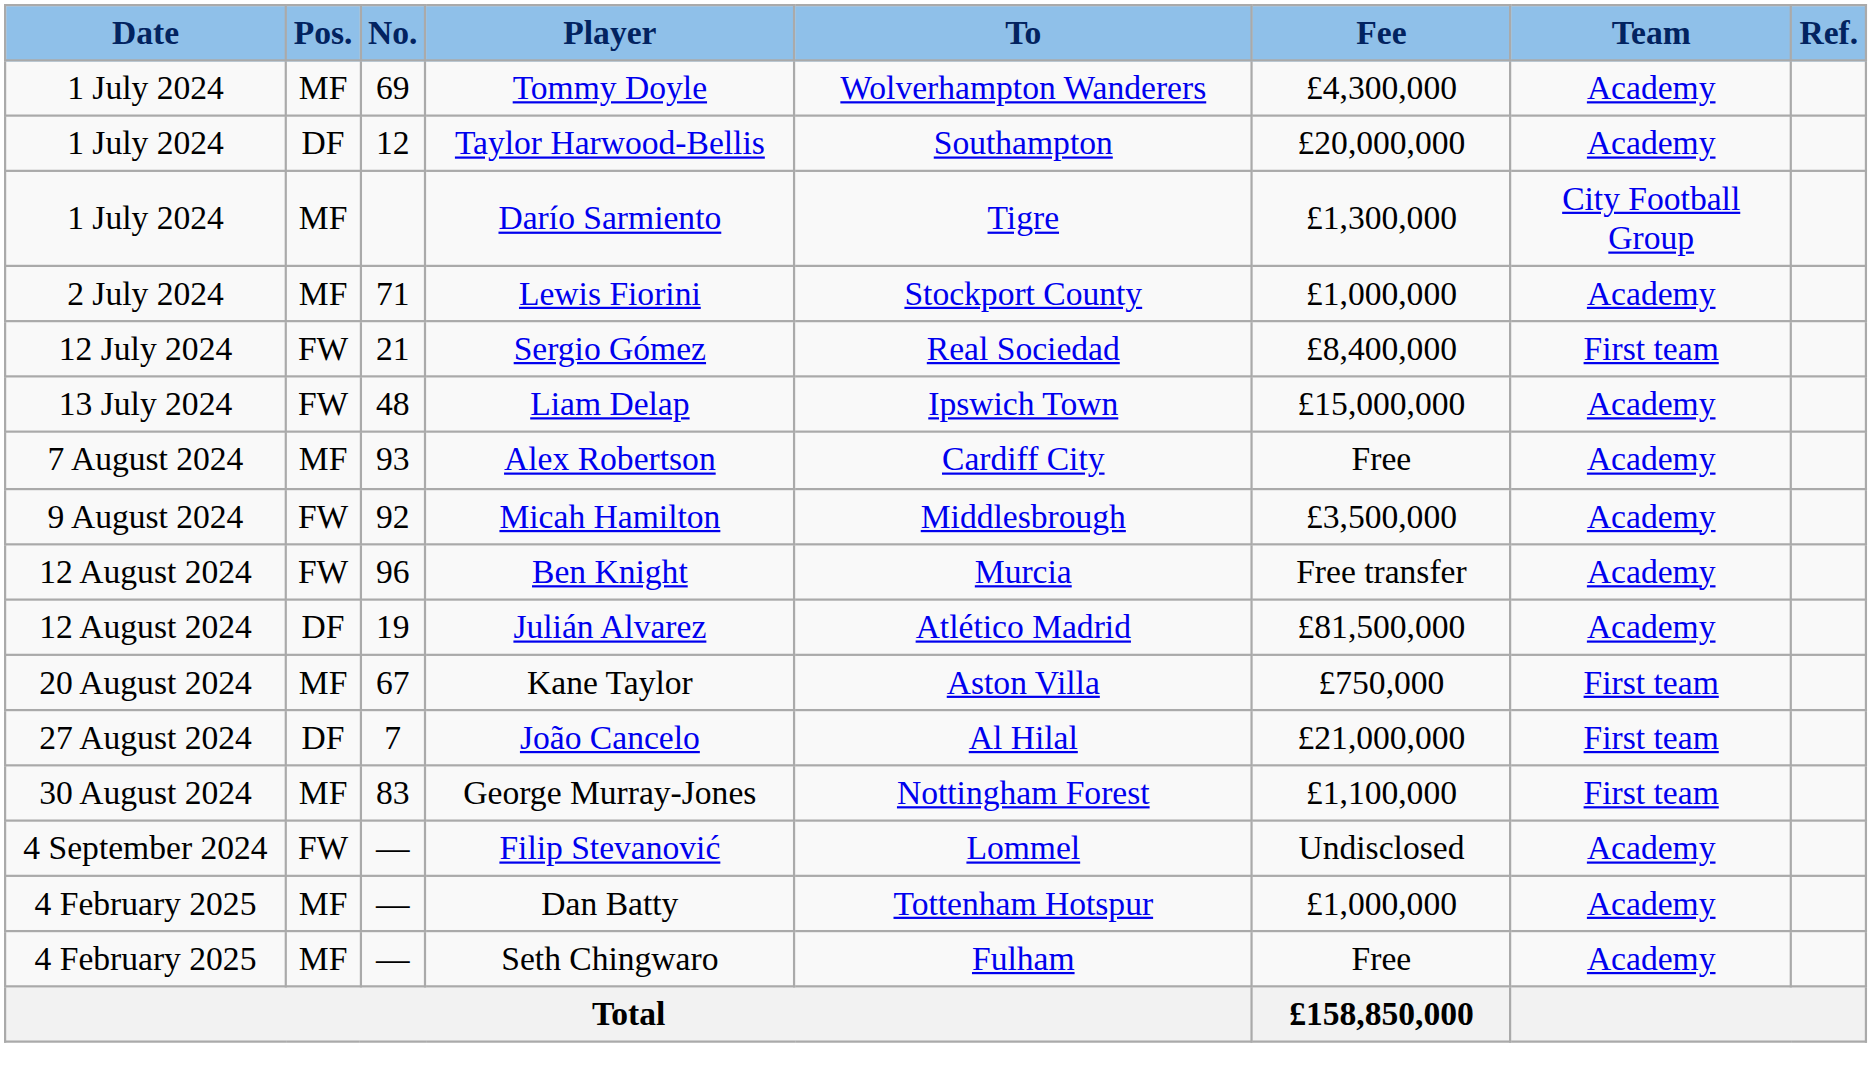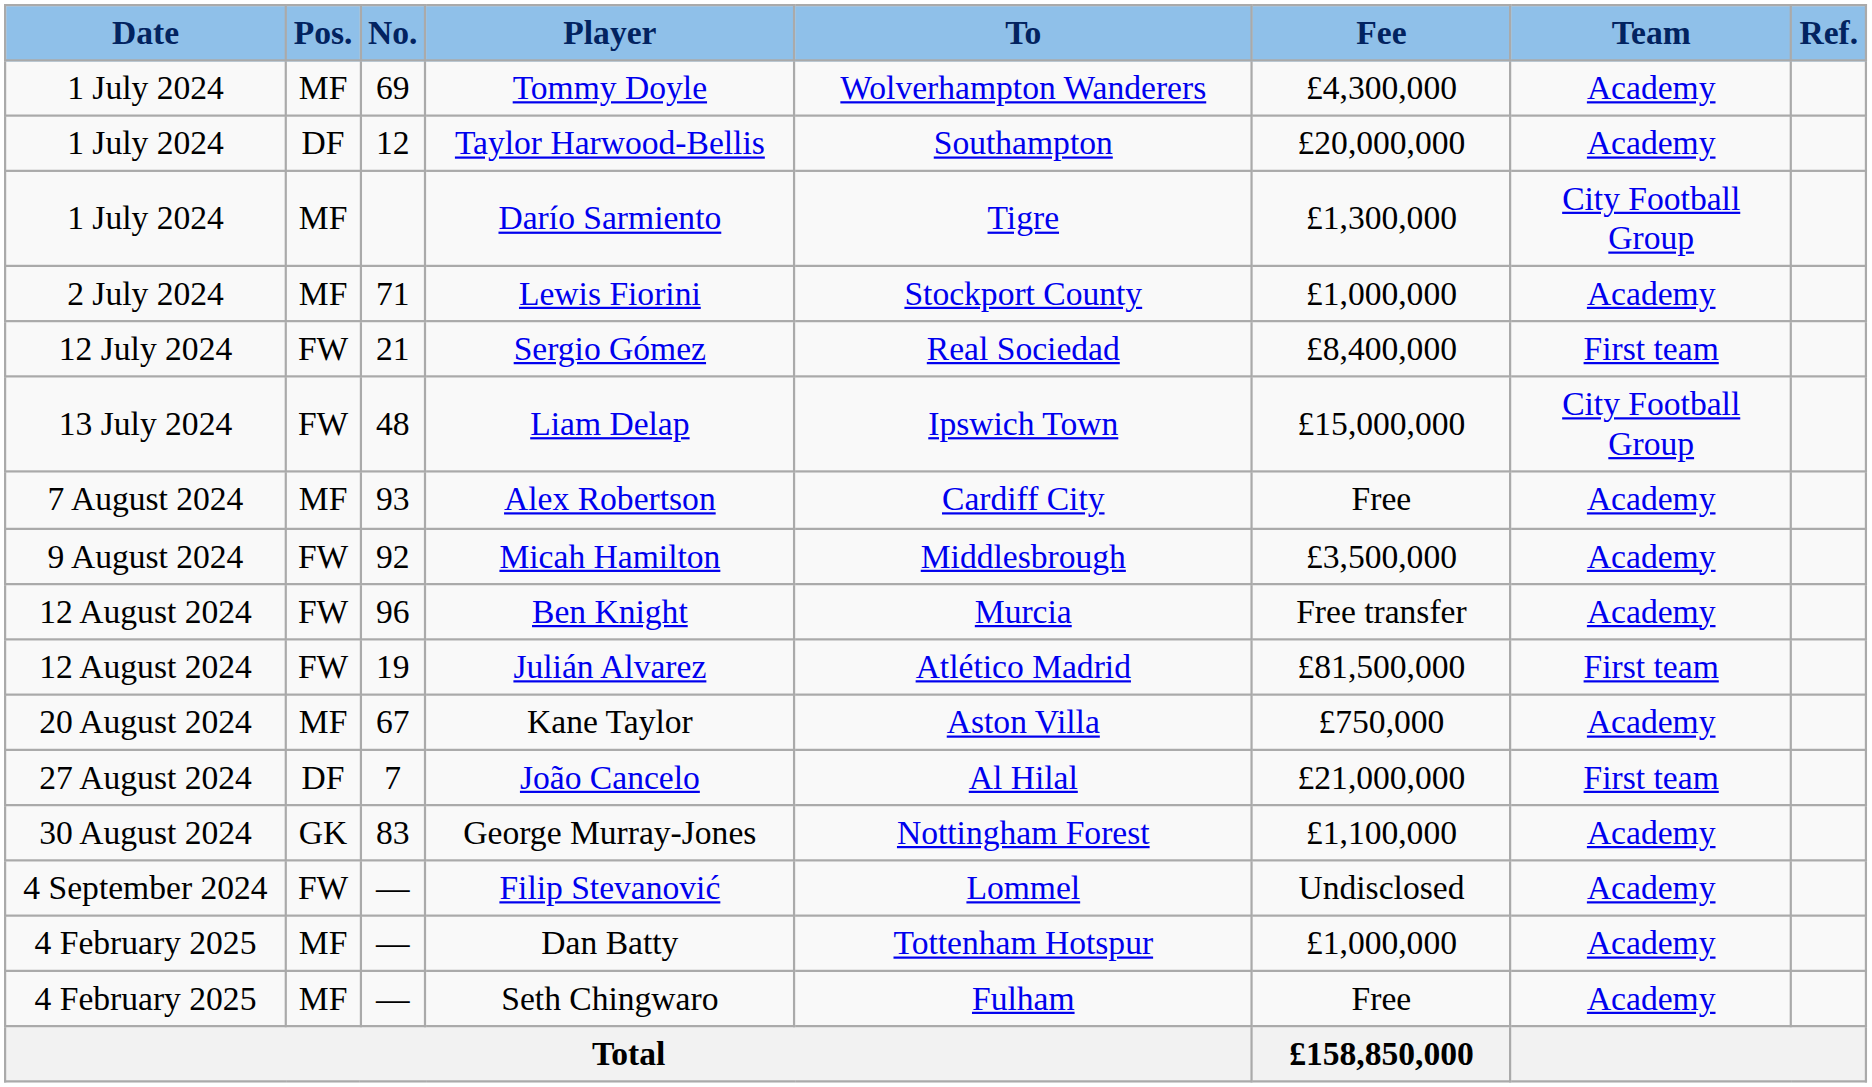 <table class="wikitable" style="text-align:center; font-size:95%; ">
 <tr>
 <th style="background:#8FC0E9; color:#022360; width:120px;">Date</th>
 <th style="background:#8FC0E9; color:#022360; width:20px;">Pos.</th>
 <th style="background:#8FC0E9; color:#022360; width:20px;">No.</th>
 <th style="background:#8FC0E9; color:#022360; width:160px;">Player</th>
 <th style="background:#8FC0E9; color:#022360; width:200px;">To</th>
 <th style="background:#8FC0E9; color:#022360; width:110px;">Fee</th>
 <th style="background:#8FC0E9; color:#022360; width:120px;">Team</th>
 <th style="background:#8FC0E9; color:#022360; width:25px;">Ref.</th>
 </tr>
 <tr>
 <td>1 July 2024</td>
 <td>MF</td>
 <td>69</td>
 <td> <a href='#'>Tommy Doyle</a></td>
 <td><a href='#'>Wolverhampton Wanderers</a></td>
 <td>£4,300,000</td>
 <td><a href='#'>Academy</a></td>
 <td></td>
 </tr>
 <tr>
 <td>1 July 2024</td>
 <td>DF</td>
 <td>12</td>
 <td> <a href='#'>Taylor Harwood-Bellis</a></td>
 <td><a href='#'>Southampton</a></td>
 <td>£20,000,000</td>
 <td><a href='#'>Academy</a></td>
 <td></td>
 </tr>
 <tr>
 <td>1 July 2024</td>
 <td>MF</td>
 <td></td>
 <td> <a href='#'>Darío Sarmiento</a></td>
 <td> <a href='#'>Tigre</a></td>
 <td>£1,300,000</td>
 <td><a href='#'>City Football Group</a></td>
 <td></td>
 </tr>
 <tr>
 <td>2 July 2024</td>
 <td>MF</td>
 <td>71</td>
 <td> <a href='#'>Lewis Fiorini</a></td>
 <td><a href='#'>Stockport County</a></td>
 <td>£1,000,000</td>
 <td><a href='#'>Academy</a></td>
 <td></td>
 </tr>
 <tr>
 <td>12 July 2024</td>
 <td>FW</td>
 <td>21</td>
 <td> <a href='#'>Sergio Gómez</a></td>
 <td> <a href='#'>Real Sociedad</a></td>
 <td>£8,400,000</td>
 <td><a href='#'>First team</a></td>
 <td></td>
 </tr>
 <tr>
 <td>13 July 2024</td>
 <td>FW</td>
 <td>48</td>
 <td> <a href='#'>Liam Delap</a></td>
 <td><a href='#'>Ipswich Town</a></td>
 <td>£15,000,000</td>
-<td><a href='#'>Academy</a></td>
+<td><a href='#'>City Football Group</a></td>
 <td></td>
 </tr>
 <tr>
 <td>7 August 2024</td>
 <td>MF</td>
 <td>93</td>
 <td> <a href='#'>Alex Robertson</a></td>
 <td> <a href='#'>Cardiff City</a></td>
 <td>Free</td>
 <td><a href='#'>Academy</a></td>
 <td></td>
 </tr>
 <tr>
 <td>9 August 2024</td>
 <td>FW</td>
 <td>92</td>
 <td> <a href='#'>Micah Hamilton</a></td>
 <td><a href='#'>Middlesbrough</a></td>
 <td>£3,500,000</td>
 <td><a href='#'>Academy</a></td>
 <td></td>
 </tr>
 <tr>
 <td>12 August 2024</td>
 <td>FW</td>
 <td>96</td>
 <td> <a href='#'>Ben Knight</a></td>
 <td> <a href='#'>Murcia</a></td>
 <td>Free transfer</td>
 <td><a href='#'>Academy</a></td>
 <td></td>
 </tr>
 <tr>
 <td>12 August 2024</td>
-<td>DF</td>
+<td>FW</td>
 <td>19</td>
 <td> <a href='#'>Julián Alvarez</a></td>
 <td> <a href='#'>Atlético Madrid</a></td>
 <td>£81,500,000</td>
-<td><a href='#'>Academy</a></td>
+<td><a href='#'>First team</a></td>
 <td></td>
 </tr>
 <tr>
 <td>20 August 2024</td>
 <td>MF</td>
 <td>67</td>
 <td> Kane Taylor</td>
 <td><a href='#'>Aston Villa</a></td>
 <td>£750,000</td>
-<td><a href='#'>First team</a></td>
+<td><a href='#'>Academy</a></td>
 <td></td>
 </tr>
 <tr>
 <td>27 August 2024</td>
 <td>DF</td>
 <td>7</td>
 <td> <a href='#'>João Cancelo</a></td>
 <td> <a href='#'>Al Hilal</a></td>
 <td>£21,000,000</td>
 <td><a href='#'>First team</a></td>
 <td></td>
 </tr>
 <tr>
 <td>30 August 2024</td>
-<td>MF</td>
+<td>GK</td>
 <td>83</td>
 <td> George Murray-Jones</td>
 <td><a href='#'>Nottingham Forest</a></td>
 <td>£1,100,000</td>
-<td><a href='#'>First team</a></td>
+<td><a href='#'>Academy</a></td>
 <td></td>
 </tr>
 <tr>
 <td>4 September 2024</td>
 <td>FW</td>
 <td>—</td>
 <td> <a href='#'>Filip Stevanović</a></td>
 <td> <a href='#'>Lommel</a></td>
 <td>Undisclosed</td>
 <td><a href='#'>Academy</a></td>
 <td></td>
 </tr>
 <tr>
 <td>4 February 2025</td>
 <td>MF</td>
 <td>—</td>
 <td> Dan Batty</td>
 <td><a href='#'>Tottenham Hotspur</a></td>
 <td>£1,000,000</td>
 <td><a href='#'>Academy</a></td>
 <td></td>
 </tr>
 <tr>
 <td>4 February 2025</td>
 <td>MF</td>
 <td>—</td>
 <td> Seth Chingwaro</td>
 <td><a href='#'>Fulham</a></td>
 <td>Free</td>
 <td><a href='#'>Academy</a></td>
 <td></td>
 </tr>
 <tr>
 <th colspan="5">Total</th>
 <th colspan="1"> £158,850,000</th>
 <th colspan="2"></th>
 </tr>
 </table>
